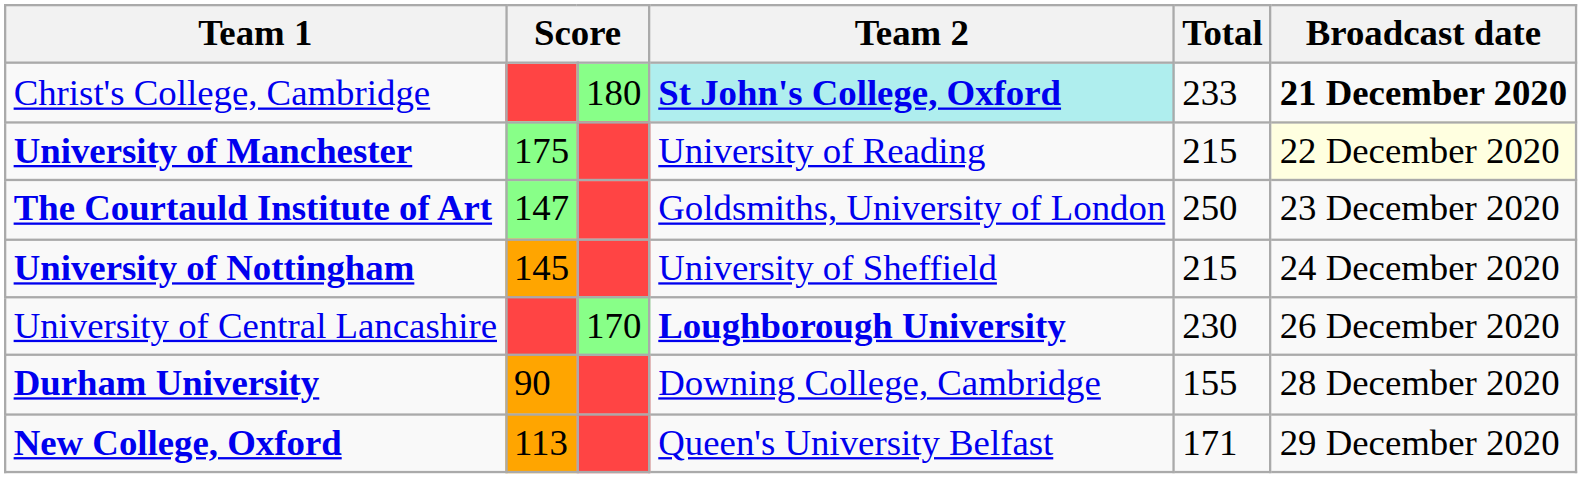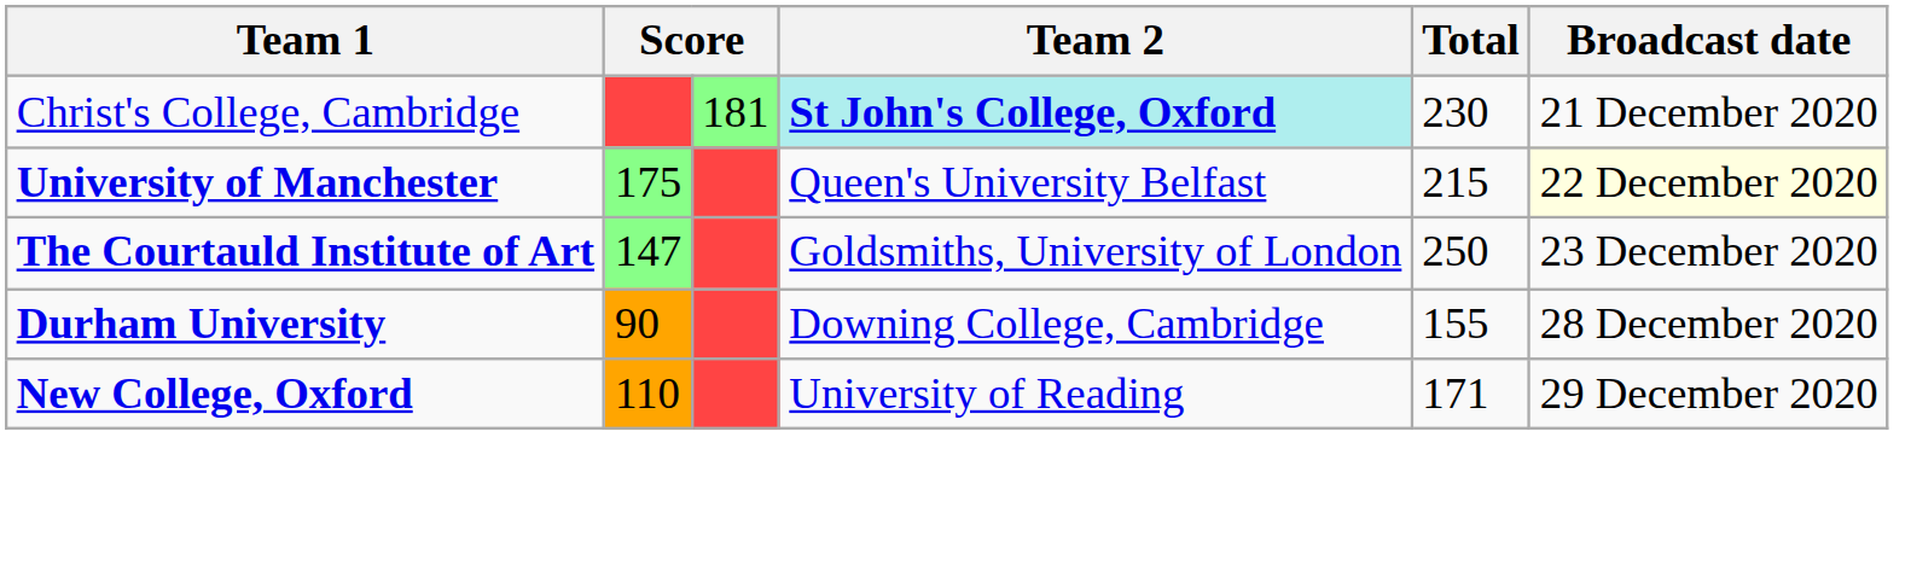 <table class="wikitable">
 <tr>
 <th>Team 1</th>
 <th colspan=2>Score</th>
 <th>Team 2</th>
 <th>Total</th>
 <th>Broadcast date</th>
 </tr>
 <tr>
 <td><a href='#'>Christ's College, Cambridge</a></td>
 <td style="background:#f44;"></td>
-<td style="background:#88ff88">180</td>
+<td style="background:#88ff88">181</td>
 <td style="background: paleturquoise;"><strong><a href='#'>St John's College, Oxford</a></strong></td>
-<td>233</td>
-<td><strong>21 December 2020</strong></td>
+<td>230</td>
+<td>21 December 2020</td>
 </tr>
 <tr>
 <td><strong><a href='#'>University of Manchester</a></strong></td>
 <td style="background:#88ff88">175</td>
 <td style="background:#f44;"></td>
-<td><a href='#'>University of Reading</a></td>
+<td><a href='#'>Queen's University Belfast</a></td>
 <td>215</td>
 <td style="background: lightyellow;">22 December 2020</td>
 </tr>
 <tr>
 <td><strong><a href='#'>The Courtauld Institute of Art</a></strong></td>
 <td style="background:#88ff88">147</td>
 <td style="background:#f44;"></td>
 <td><a href='#'>Goldsmiths, University of London</a></td>
 <td>250</td>
 <td>23 December 2020</td>
 </tr>
 <tr>
-<td><strong><a href='#'>University of Nottingham</a></strong></td>
-<td style="background:orange;">145</td>
-<td style="background:#f44;"></td>
-<td><a href='#'>University of Sheffield</a></td>
-<td>215</td>
-<td>24 December 2020</td>
-</tr>
-<tr>
-<td><a href='#'>University of Central Lancashire</a></td>
-<td style="background:#f44;"></td>
-<td style="background:#88ff88">170</td>
-<td><strong><a href='#'>Loughborough University</a></strong></td>
-<td>230</td>
-<td>26 December 2020</td>
-</tr>
-<tr>
 <td><strong><a href='#'>Durham University</a></strong></td>
 <td style="background:orange;">90</td>
 <td style="background:#f44;"></td>
 <td><a href='#'>Downing College, Cambridge</a></td>
 <td>155</td>
 <td>28 December 2020</td>
 </tr>
 <tr>
 <td><strong><a href='#'>New College, Oxford</a></strong></td>
-<td style="background:orange;">113</td>
+<td style="background:orange;">110</td>
 <td style="background:#f44;"></td>
-<td><a href='#'>Queen's University Belfast</a></td>
+<td><a href='#'>University of Reading</a></td>
 <td>171</td>
 <td>29 December 2020</td>
 </tr>
 </table>
